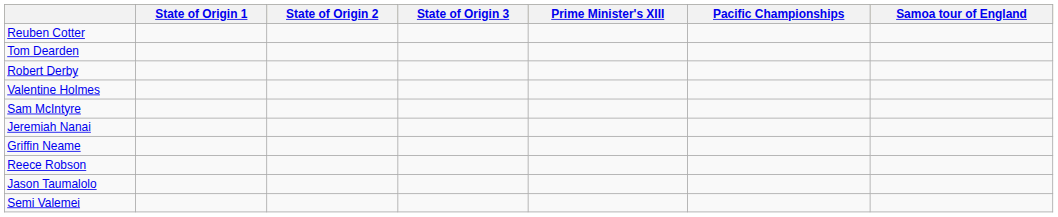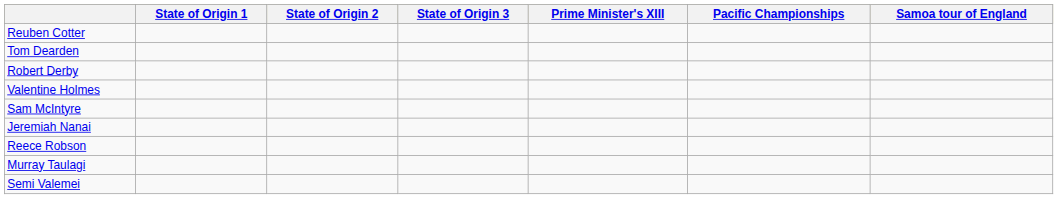 <table class="wikitable"  style="width:100%; font-size:90%;">
 <tr style="background:#bdb76b;">
 <th></th>
 <th><a href='#'>State of Origin 1</a></th>
 <th><a href='#'>State of Origin 2</a></th>
 <th><a href='#'>State of Origin 3</a></th>
 <th><a href='#'>Prime Minister's XIII</a></th>
 <th><a href='#'>Pacific Championships</a></th>
 <th><a href='#'>Samoa tour of England</a></th>
 </tr>
 <tr>
 <td><a href='#'>Reuben Cotter</a></td>
 <td></td>
 <td></td>
 <td></td>
 <td></td>
 <td></td>
 <td></td>
 </tr>
 <tr>
 <td><a href='#'>Tom Dearden</a></td>
 <td></td>
 <td></td>
 <td></td>
 <td></td>
 <td></td>
 <td></td>
 </tr>
 <tr>
 <td><a href='#'>Robert Derby</a></td>
 <td></td>
 <td></td>
 <td></td>
 <td></td>
 <td></td>
 <td></td>
 </tr>
 <tr>
 <td><a href='#'>Valentine Holmes</a></td>
 <td></td>
 <td></td>
 <td></td>
 <td></td>
 <td></td>
 <td></td>
 </tr>
 <tr>
 <td><a href='#'>Sam McIntyre</a></td>
 <td></td>
 <td></td>
 <td></td>
 <td></td>
 <td></td>
 <td></td>
 </tr>
 <tr>
 <td><a href='#'>Jeremiah Nanai</a></td>
 <td></td>
 <td></td>
 <td></td>
 <td></td>
 <td></td>
 <td></td>
 </tr>
 <tr>
-<td><a href='#'>Griffin Neame</a></td>
-<td></td>
-<td></td>
-<td></td>
-<td></td>
-<td></td>
-<td></td>
-</tr>
-<tr>
 <td><a href='#'>Reece Robson</a></td>
 <td></td>
 <td></td>
 <td></td>
 <td></td>
 <td></td>
 <td></td>
 </tr>
 <tr>
-<td><a href='#'>Jason Taumalolo</a></td>
+<td><a href='#'>Murray Taulagi</a></td>
 <td></td>
 <td></td>
 <td></td>
 <td></td>
 <td></td>
 <td></td>
 </tr>
 <tr>
 <td><a href='#'>Semi Valemei</a></td>
 <td></td>
 <td></td>
 <td></td>
 <td></td>
 <td></td>
 <td></td>
 </tr>
 </table>
